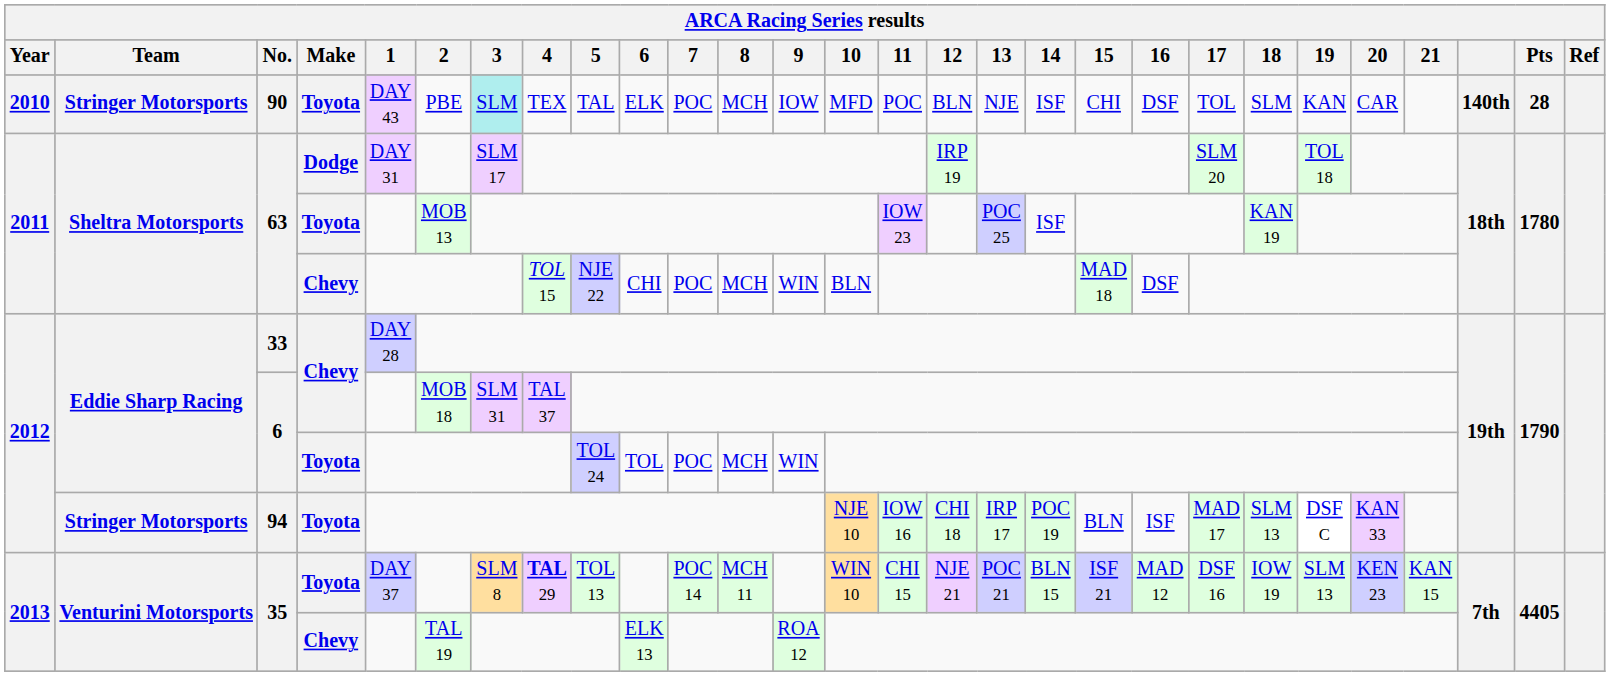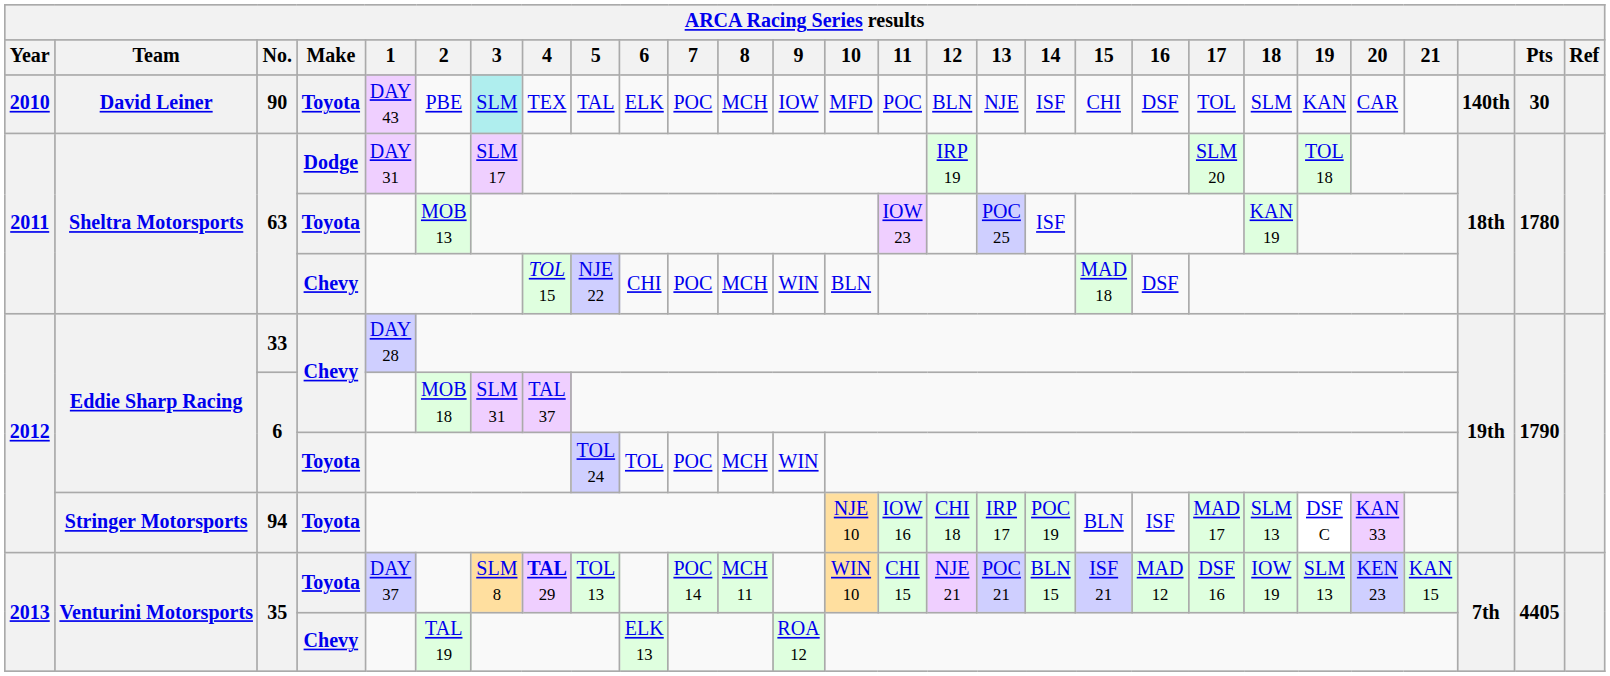 <table class="wikitable" style="text-align:center; font-size:75%">
 <tr>
 <th colspan=45><a href='#'>ARCA Racing Series</a> results</th>
 </tr>
 <tr>
 <th>Year</th>
 <th>Team</th>
 <th>No.</th>
 <th>Make</th>
 <th>1</th>
 <th>2</th>
 <th>3</th>
 <th>4</th>
 <th>5</th>
 <th>6</th>
 <th>7</th>
 <th>8</th>
 <th>9</th>
 <th>10</th>
 <th>11</th>
 <th>12</th>
 <th>13</th>
 <th>14</th>
 <th>15</th>
 <th>16</th>
 <th>17</th>
 <th>18</th>
 <th>19</th>
 <th>20</th>
 <th>21</th>
 <th></th>
 <th>Pts</th>
 <th>Ref</th>
 </tr>
 <tr>
 <th><a href='#'>2010</a></th>
-<th><a href='#'>Stringer Motorsports</a></th>
+<th><a href='#'>David Leiner</a></th>
 <th>90</th>
 <th><a href='#'>Toyota</a></th>
 <td style="background:#EFCFFF;"><a href='#'>DAY</a><br><small>43</small></td>
 <td><a href='#'>PBE</a></td>
 <td style="background: paleturquoise;"><a href='#'>SLM</a></td>
 <td><a href='#'>TEX</a></td>
 <td><a href='#'>TAL</a></td>
 <td><a href='#'>ELK</a></td>
 <td><a href='#'>POC</a></td>
 <td><a href='#'>MCH</a></td>
 <td><a href='#'>IOW</a></td>
 <td><a href='#'>MFD</a></td>
 <td><a href='#'>POC</a></td>
 <td><a href='#'>BLN</a></td>
 <td><a href='#'>NJE</a></td>
 <td><a href='#'>ISF</a></td>
 <td><a href='#'>CHI</a></td>
 <td><a href='#'>DSF</a></td>
 <td><a href='#'>TOL</a></td>
 <td><a href='#'>SLM</a></td>
 <td><a href='#'>KAN</a></td>
 <td><a href='#'>CAR</a></td>
 <td></td>
 <th>140th</th>
-<th>28</th>
+<th>30</th>
 <th></th>
 </tr>
 <tr>
 <th rowspan=3><a href='#'>2011</a></th>
 <th rowspan=3><a href='#'>Sheltra Motorsports</a></th>
 <th rowspan=3>63</th>
 <th><a href='#'>Dodge</a></th>
 <td style="background:#EFCFFF;"><a href='#'>DAY</a><br><small>31</small></td>
 <td></td>
 <td style="background:#EFCFFF;"><a href='#'>SLM</a><br><small>17</small></td>
 <td colspan=8></td>
 <td style="background:#DFFFDF;"><a href='#'>IRP</a><br><small>19</small></td>
 <td colspan=4></td>
 <td style="background:#DFFFDF;"><a href='#'>SLM</a><br><small>20</small></td>
 <td></td>
 <td style="background:#DFFFDF;"><a href='#'>TOL</a><br><small>18</small></td>
 <td colspan=2></td>
 <th rowspan=3>18th</th>
 <th rowspan=3>1780</th>
 <th rowspan=3></th>
 </tr>
 <tr>
 <th><a href='#'>Toyota</a></th>
 <td></td>
 <td style="background:#DFFFDF;"><a href='#'>MOB</a><br><small>13</small></td>
 <td colspan=8></td>
 <td style="background:#EFCFFF;"><a href='#'>IOW</a><br><small>23</small></td>
 <td></td>
 <td style="background:#CFCFFF;"><a href='#'>POC</a><br><small>25</small></td>
 <td><a href='#'>ISF</a></td>
 <td colspan=3></td>
 <td style="background:#DFFFDF;"><a href='#'>KAN</a><br><small>19</small></td>
 <td colspan=3></td>
 </tr>
 <tr>
 <th><a href='#'>Chevy</a></th>
 <td colspan=3></td>
 <td style="background:#DFFFDF;"><em><a href='#'>TOL</a></em><br><small>15</small></td>
 <td style="background:#CFCFFF;"><a href='#'>NJE</a><br><small>22</small></td>
 <td><a href='#'>CHI</a></td>
 <td><a href='#'>POC</a></td>
 <td><a href='#'>MCH</a></td>
 <td><a href='#'>WIN</a></td>
 <td><a href='#'>BLN</a></td>
 <td colspan=4></td>
 <td style="background:#DFFFDF;"><a href='#'>MAD</a><br><small>18</small></td>
 <td><a href='#'>DSF</a></td>
 <td colspan=5></td>
 </tr>
 <tr>
 <th rowspan=4><a href='#'>2012</a></th>
 <th rowspan=3><a href='#'>Eddie Sharp Racing</a></th>
 <th>33</th>
 <th rowspan=2><a href='#'>Chevy</a></th>
 <td style="background:#CFCFFF;"><a href='#'>DAY</a><br><small>28</small></td>
 <td colspan=20></td>
 <th rowspan=4>19th</th>
 <th rowspan=4>1790</th>
 <th rowspan=4></th>
 </tr>
 <tr>
 <th rowspan=2>6</th>
 <td></td>
 <td style="background:#DFFFDF;"><a href='#'>MOB</a><br><small>18</small></td>
 <td style="background:#EFCFFF;"><a href='#'>SLM</a><br><small>31</small></td>
 <td style="background:#EFCFFF;"><a href='#'>TAL</a><br><small>37</small></td>
 <td colspan=17></td>
 </tr>
 <tr>
 <th><a href='#'>Toyota</a></th>
 <td colspan=4></td>
 <td style="background:#CFCFFF;"><a href='#'>TOL</a><br><small>24</small></td>
 <td><a href='#'>TOL</a></td>
 <td><a href='#'>POC</a></td>
 <td><a href='#'>MCH</a></td>
 <td><a href='#'>WIN</a></td>
 <td colspan=12></td>
 </tr>
 <tr>
 <th><a href='#'>Stringer Motorsports</a></th>
 <th>94</th>
 <th><a href='#'>Toyota</a></th>
 <td colspan=9></td>
 <td style="background:#FFDF9F;"><a href='#'>NJE</a><br><small>10</small></td>
 <td style="background:#DFFFDF;"><a href='#'>IOW</a><br><small>16</small></td>
 <td style="background:#DFFFDF;"><a href='#'>CHI</a><br><small>18</small></td>
 <td style="background:#DFFFDF;"><a href='#'>IRP</a><br><small>17</small></td>
 <td style="background:#DFFFDF;"><a href='#'>POC</a><br><small>19</small></td>
 <td><a href='#'>BLN</a></td>
 <td><a href='#'>ISF</a></td>
 <td style="background:#DFFFDF;"><a href='#'>MAD</a><br><small>17</small></td>
 <td style="background:#DFFFDF;"><a href='#'>SLM</a><br><small>13</small></td>
 <td style="background:#FFFFFF;"><a href='#'>DSF</a><br><small>C</small></td>
 <td style="background:#EFCFFF;"><a href='#'>KAN</a><br><small>33</small></td>
 <td></td>
 </tr>
 <tr>
 <th rowspan=2><a href='#'>2013</a></th>
 <th rowspan=2><a href='#'>Venturini Motorsports</a></th>
 <th rowspan=2>35</th>
 <th><a href='#'>Toyota</a></th>
 <td style="background:#CFCFFF;"><a href='#'>DAY</a><br><small>37</small></td>
 <td></td>
 <td style="background:#FFDF9F;"><a href='#'>SLM</a><br><small>8</small></td>
 <td style="background:#EFCFFF;"><strong><a href='#'>TAL</a></strong><br><small>29</small></td>
 <td style="background:#DFFFDF;"><a href='#'>TOL</a><br><small>13</small></td>
 <td></td>
 <td style="background:#DFFFDF;"><a href='#'>POC</a><br><small>14</small></td>
 <td style="background:#DFFFDF;"><a href='#'>MCH</a><br><small>11</small></td>
 <td></td>
 <td style="background:#FFDF9F;"><a href='#'>WIN</a><br><small>10</small></td>
 <td style="background:#DFFFDF;"><a href='#'>CHI</a><br><small>15</small></td>
 <td style="background:#EFCFFF;"><a href='#'>NJE</a><br><small>21</small></td>
 <td style="background:#CFCFFF;"><a href='#'>POC</a><br><small>21</small></td>
 <td style="background:#DFFFDF;"><a href='#'>BLN</a><br><small>15</small></td>
 <td style="background:#CFCFFF;"><a href='#'>ISF</a><br><small>21</small></td>
 <td style="background:#DFFFDF;"><a href='#'>MAD</a><br><small>12</small></td>
 <td style="background:#DFFFDF;"><a href='#'>DSF</a><br><small>16</small></td>
 <td style="background:#DFFFDF;"><a href='#'>IOW</a><br><small>19</small></td>
 <td style="background:#DFFFDF;"><a href='#'>SLM</a><br><small>13</small></td>
 <td style="background:#CFCFFF;"><a href='#'>KEN</a><br><small>23</small></td>
 <td style="background:#DFFFDF;"><a href='#'>KAN</a><br><small>15</small></td>
 <th rowspan=2>7th</th>
 <th rowspan=2>4405</th>
 <th rowspan=2></th>
 </tr>
 <tr>
 <th><a href='#'>Chevy</a></th>
 <td></td>
 <td style="background:#DFFFDF;"><a href='#'>TAL</a><br><small>19</small></td>
 <td colspan=3></td>
 <td style="background:#DFFFDF;"><a href='#'>ELK</a><br><small>13</small></td>
 <td colspan=2></td>
 <td style="background:#DFFFDF;"><a href='#'>ROA</a><br><small>12</small></td>
 <td colspan=12></td>
 </tr>
 </table>
